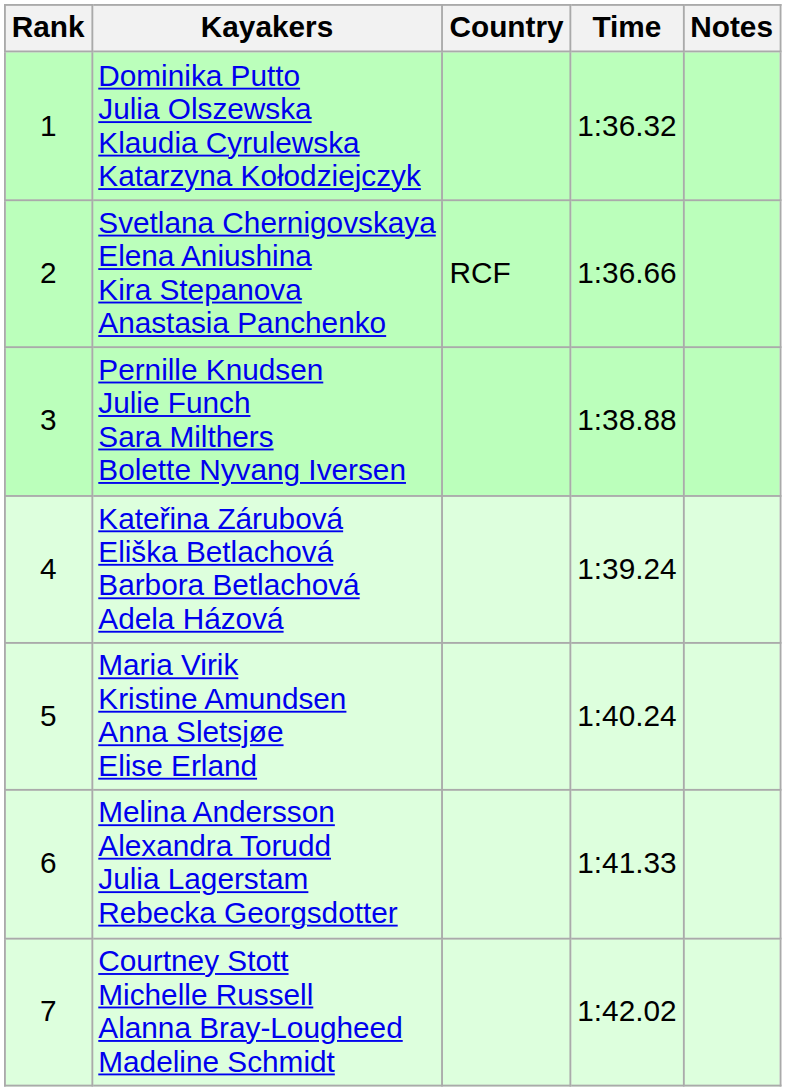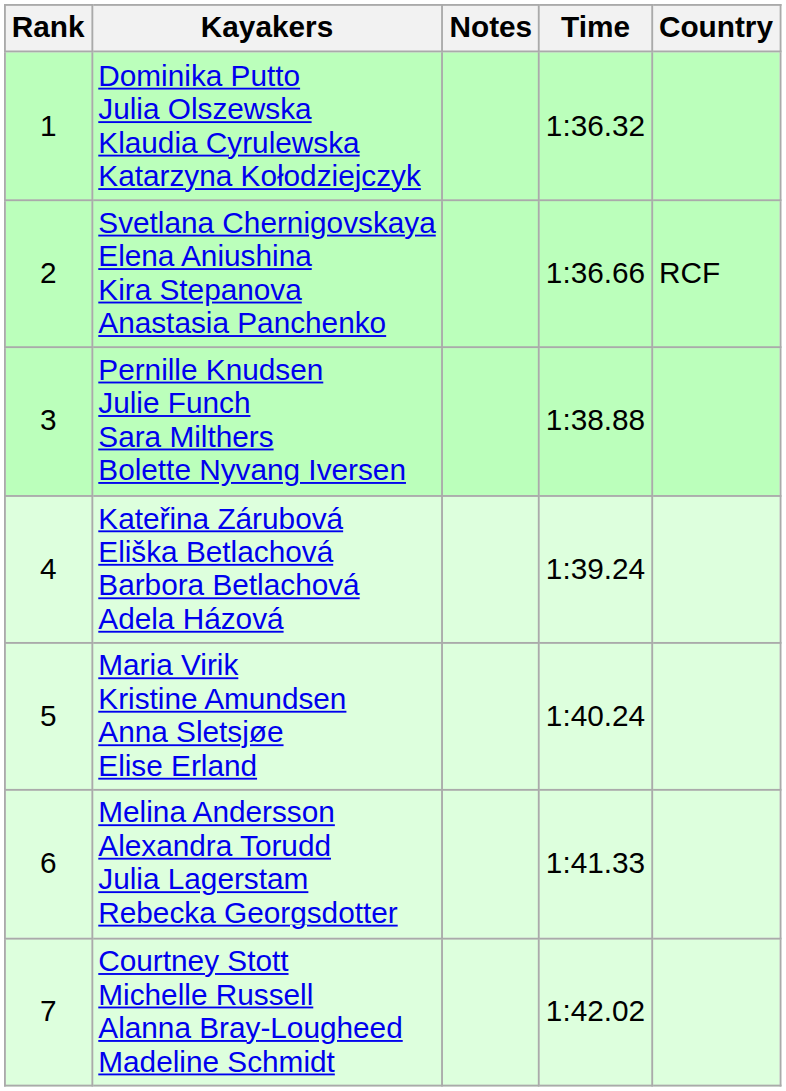 <table class="wikitable" style="text-align:center">
 <tr>
 <th>Rank</th>
 <th>Kayakers</th>
+<th>Notes</th>
+<th>Time</th>
 <th>Country</th>
-<th>Time</th>
-<th>Notes</th>
 </tr>
 <tr bgcolor=bbffbb>
 <td>1</td>
 <td align="left"><a href='#'>Dominika Putto</a><br><a href='#'>Julia Olszewska</a><br><a href='#'>Klaudia Cyrulewska</a><br><a href='#'>Katarzyna Kołodziejczyk</a></td>
+<td></td>
+<td>1:36.32</td>
 <td align="left"></td>
-<td>1:36.32</td>
-<td></td>
 </tr>
 <tr bgcolor=bbffbb>
 <td>2</td>
 <td align="left"><a href='#'>Svetlana Chernigovskaya</a><br><a href='#'>Elena Aniushina</a><br><a href='#'>Kira Stepanova</a><br><a href='#'>Anastasia Panchenko</a></td>
+<td></td>
+<td>1:36.66</td>
 <td align="left"> RCF</td>
-<td>1:36.66</td>
-<td></td>
 </tr>
 <tr bgcolor=bbffbb>
 <td>3</td>
 <td align="left"><a href='#'>Pernille Knudsen</a><br><a href='#'>Julie Funch</a><br><a href='#'>Sara Milthers</a><br><a href='#'>Bolette Nyvang Iversen</a></td>
+<td></td>
+<td>1:38.88</td>
 <td align="left"></td>
-<td>1:38.88</td>
-<td></td>
 </tr>
 <tr bgcolor=ddffdd>
 <td>4</td>
 <td align="left"><a href='#'>Kateřina Zárubová</a><br><a href='#'>Eliška Betlachová</a><br><a href='#'>Barbora Betlachová</a><br><a href='#'>Adela Házová</a></td>
+<td></td>
+<td>1:39.24</td>
 <td align="left"></td>
-<td>1:39.24</td>
-<td></td>
 </tr>
 <tr bgcolor=ddffdd>
 <td>5</td>
 <td align="left"><a href='#'>Maria Virik</a><br><a href='#'>Kristine Amundsen</a><br><a href='#'>Anna Sletsjøe</a><br><a href='#'>Elise Erland</a></td>
+<td></td>
+<td>1:40.24</td>
 <td align="left"></td>
-<td>1:40.24</td>
-<td></td>
 </tr>
 <tr bgcolor=ddffdd>
 <td>6</td>
 <td align="left"><a href='#'>Melina Andersson</a><br><a href='#'>Alexandra Torudd</a><br><a href='#'>Julia Lagerstam</a><br><a href='#'>Rebecka Georgsdotter</a></td>
+<td></td>
+<td>1:41.33</td>
 <td align="left"></td>
-<td>1:41.33</td>
-<td></td>
 </tr>
 <tr bgcolor=ddffdd>
 <td>7</td>
 <td align="left"><a href='#'>Courtney Stott</a><br><a href='#'>Michelle Russell</a><br><a href='#'>Alanna Bray-Lougheed</a><br><a href='#'>Madeline Schmidt</a></td>
+<td></td>
+<td>1:42.02</td>
 <td align="left"></td>
-<td>1:42.02</td>
-<td></td>
 </tr>
 </table>
